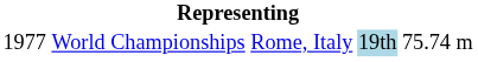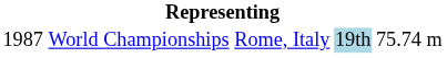 <table>
 <tr>
 <th colspan="5">Representing </th>
 </tr>
 <tr>
-<td>1977</td>
+<td>1987</td>
 <td><a href='#'>World Championships</a></td>
 <td><a href='#'>Rome, Italy</a></td>
 <td style="background: lightblue;">19th</td>
 <td>75.74 m</td>
 </tr>
 </table>
